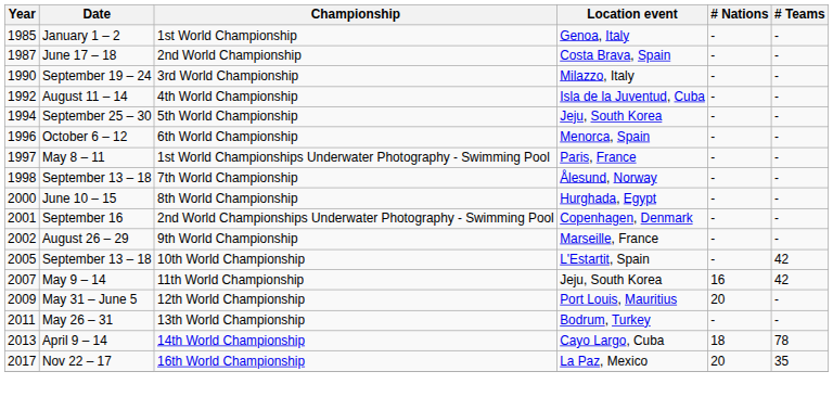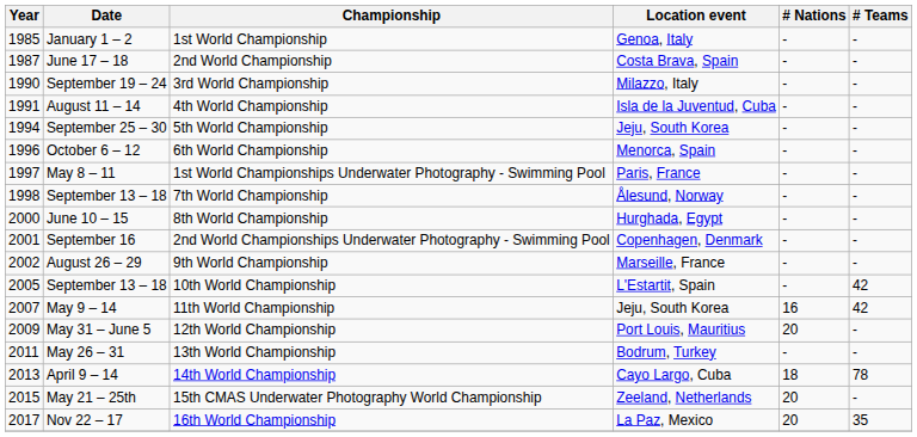 <table class="wikitable">
 <tr>
 <th>Year</th>
 <th>Date</th>
 <th>Championship</th>
 <th>Location event</th>
 <th># Nations</th>
 <th># Teams</th>
 </tr>
 <tr>
 <td>1985</td>
 <td>January 1 – 2</td>
 <td>1st World Championship</td>
 <td> <a href='#'>Genoa</a>, <a href='#'>Italy</a></td>
 <td>-</td>
 <td>-</td>
 </tr>
 <tr>
 <td>1987</td>
 <td>June 17 – 18</td>
 <td>2nd World Championship</td>
 <td> <a href='#'>Costa Brava</a>, <a href='#'>Spain</a></td>
 <td>-</td>
 <td>-</td>
 </tr>
 <tr>
 <td>1990</td>
 <td>September 19 – 24</td>
 <td>3rd World Championship</td>
 <td> <a href='#'>Milazzo</a>, Italy</td>
 <td>-</td>
 <td>-</td>
 </tr>
 <tr>
-<td>1992</td>
+<td>1991</td>
 <td>August 11 – 14</td>
 <td>4th World Championship</td>
 <td> <a href='#'>Isla de la Juventud</a>, <a href='#'>Cuba</a></td>
 <td>-</td>
 <td>-</td>
 </tr>
 <tr>
 <td>1994</td>
 <td>September 25 – 30</td>
 <td>5th World Championship</td>
 <td> <a href='#'>Jeju</a>, <a href='#'>South Korea</a></td>
 <td>-</td>
 <td>-</td>
 </tr>
 <tr>
 <td>1996</td>
 <td>October 6 – 12</td>
 <td>6th World Championship</td>
 <td> <a href='#'>Menorca</a>, <a href='#'>Spain</a></td>
 <td>-</td>
 <td>-</td>
 </tr>
 <tr>
 <td>1997</td>
 <td>May 8 – 11</td>
 <td>1st World Championships Underwater Photography - Swimming Pool</td>
 <td> <a href='#'>Paris</a>, <a href='#'>France</a></td>
 <td>-</td>
 <td>-</td>
 </tr>
 <tr>
 <td>1998</td>
 <td>September 13 – 18</td>
 <td>7th World Championship</td>
 <td> <a href='#'>Ålesund</a>, <a href='#'>Norway</a></td>
 <td>-</td>
 <td>-</td>
 </tr>
 <tr>
 <td>2000</td>
 <td>June 10 – 15</td>
 <td>8th World Championship</td>
 <td> <a href='#'>Hurghada</a>, <a href='#'>Egypt</a></td>
 <td>-</td>
 <td>-</td>
 </tr>
 <tr>
 <td>2001</td>
 <td>September 16</td>
 <td>2nd World Championships Underwater Photography - Swimming Pool</td>
 <td> <a href='#'>Copenhagen</a>, <a href='#'>Denmark</a></td>
 <td>-</td>
 <td>-</td>
 </tr>
 <tr>
 <td>2002</td>
 <td>August 26 – 29</td>
 <td>9th World Championship</td>
 <td> <a href='#'>Marseille</a>, France</td>
 <td>-</td>
 <td>-</td>
 </tr>
 <tr>
 <td>2005</td>
 <td>September 13 – 18</td>
 <td>10th World Championship</td>
 <td> <a href='#'>L'Estartit</a>, Spain</td>
 <td>-</td>
 <td>42</td>
 </tr>
 <tr>
 <td>2007</td>
 <td>May 9 – 14</td>
 <td>11th World Championship</td>
 <td> Jeju, South Korea</td>
 <td>16</td>
 <td>42</td>
 </tr>
 <tr>
 <td>2009</td>
 <td>May 31 – June 5</td>
 <td>12th World Championship</td>
 <td> <a href='#'>Port Louis</a>, <a href='#'>Mauritius</a></td>
 <td>20</td>
 <td>-</td>
 </tr>
 <tr>
 <td>2011</td>
 <td>May 26 – 31</td>
 <td>13th World Championship</td>
 <td> <a href='#'>Bodrum</a>, <a href='#'>Turkey</a></td>
 <td>-</td>
 <td>-</td>
 </tr>
 <tr>
 <td>2013</td>
 <td>April 9 – 14</td>
 <td><a href='#'>14th World Championship</a></td>
 <td> <a href='#'>Cayo Largo</a>, Cuba</td>
 <td>18</td>
 <td>78</td>
 </tr>
 <tr>
+<td>2015</td>
+<td>May 21 – 25th</td>
+<td>15th CMAS Underwater Photography World Championship</td>
+<td> <a href='#'>Zeeland</a>, <a href='#'>Netherlands</a></td>
+<td>20</td>
+<td>-</td>
+</tr>
+<tr>
 <td>2017</td>
 <td>Nov 22 – 17</td>
 <td><a href='#'>16th World Championship</a></td>
 <td> <a href='#'>La Paz</a>, Mexico</td>
 <td>20</td>
 <td>35</td>
 </tr>
 <tr>
 </tr>
 </table>
